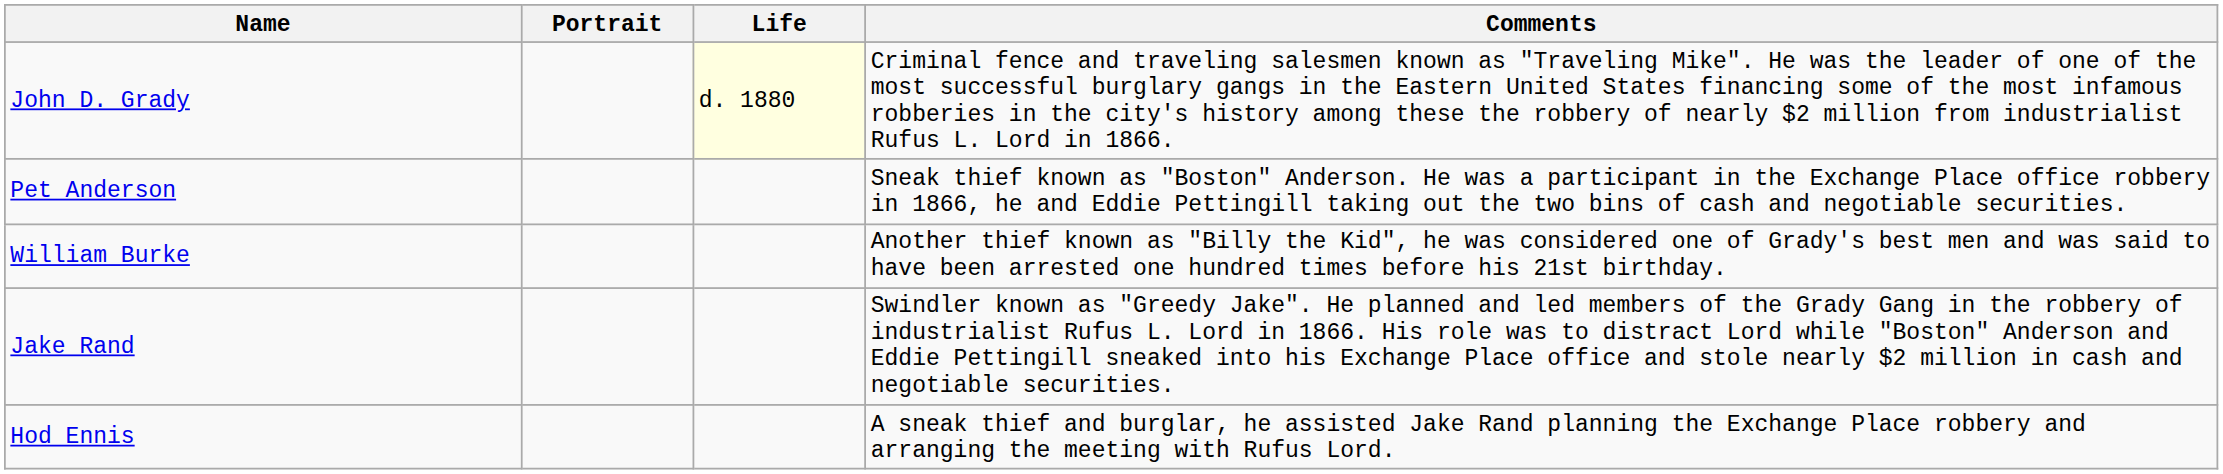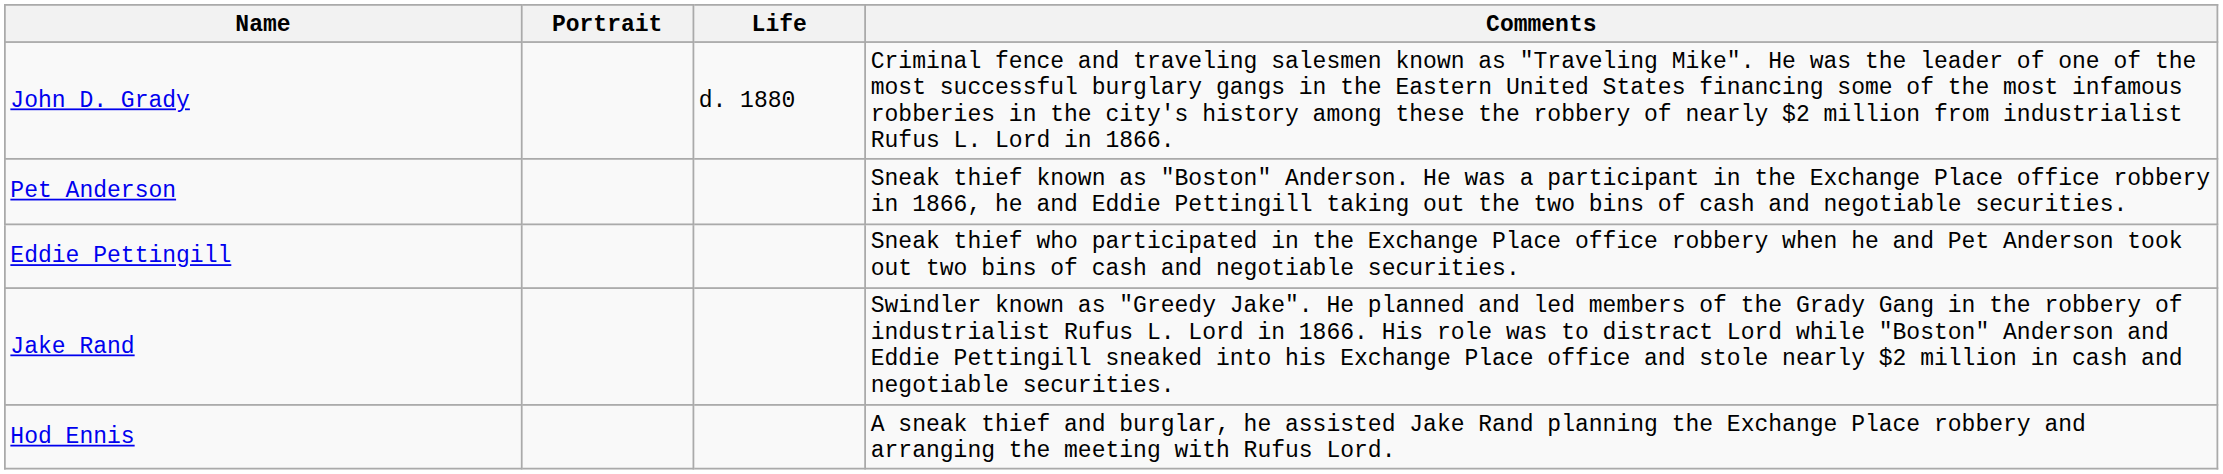 <table class=wikitable>
 <tr>
 <th width="21%">Name</th>
 <th width="7%">Portrait</th>
 <th width="7%">Life</th>
 <th width="55%">Comments</th>
 </tr>
 <tr>
 <td><a href='#'>John D. Grady</a></td>
 <td></td>
-<td style="background: lightyellow;">d. 1880</td>
+<td>d. 1880</td>
 <td>Criminal fence and traveling salesmen known as "Traveling Mike". He was the leader of one of the most successful burglary gangs in the Eastern United States financing some of the most infamous robberies in the city's history among these the robbery of nearly $2 million from industrialist Rufus L. Lord in 1866.</td>
 </tr>
 <tr>
 <td><a href='#'>Pet Anderson</a></td>
 <td></td>
 <td></td>
 <td>Sneak thief known as "Boston" Anderson. He was a participant in the Exchange Place office robbery in 1866, he and Eddie Pettingill taking out the two bins of cash and negotiable securities.</td>
 </tr>
 <tr>
-<td><a href='#'>William Burke</a></td>
+<td><a href='#'>Eddie Pettingill</a></td>
 <td></td>
 <td></td>
-<td>Another thief known as "Billy the Kid", he was considered one of Grady's best men and was said to have been arrested one hundred times before his 21st birthday.</td>
+<td>Sneak thief who participated in the Exchange Place office robbery when he and Pet Anderson took out two bins of cash and negotiable securities.</td>
 </tr>
 <tr>
 <td><a href='#'>Jake Rand</a></td>
 <td></td>
 <td></td>
 <td>Swindler known as "Greedy Jake". He planned and led members of the Grady Gang in the robbery of industrialist Rufus L. Lord in 1866. His role was to distract Lord while "Boston" Anderson and Eddie Pettingill sneaked into his Exchange Place office and stole nearly $2 million in cash and negotiable securities.</td>
 </tr>
 <tr>
 <td><a href='#'>Hod Ennis</a></td>
 <td></td>
 <td></td>
 <td>A sneak thief and burglar, he assisted Jake Rand planning the Exchange Place robbery and arranging the meeting with Rufus Lord.</td>
 </tr>
 </table>
